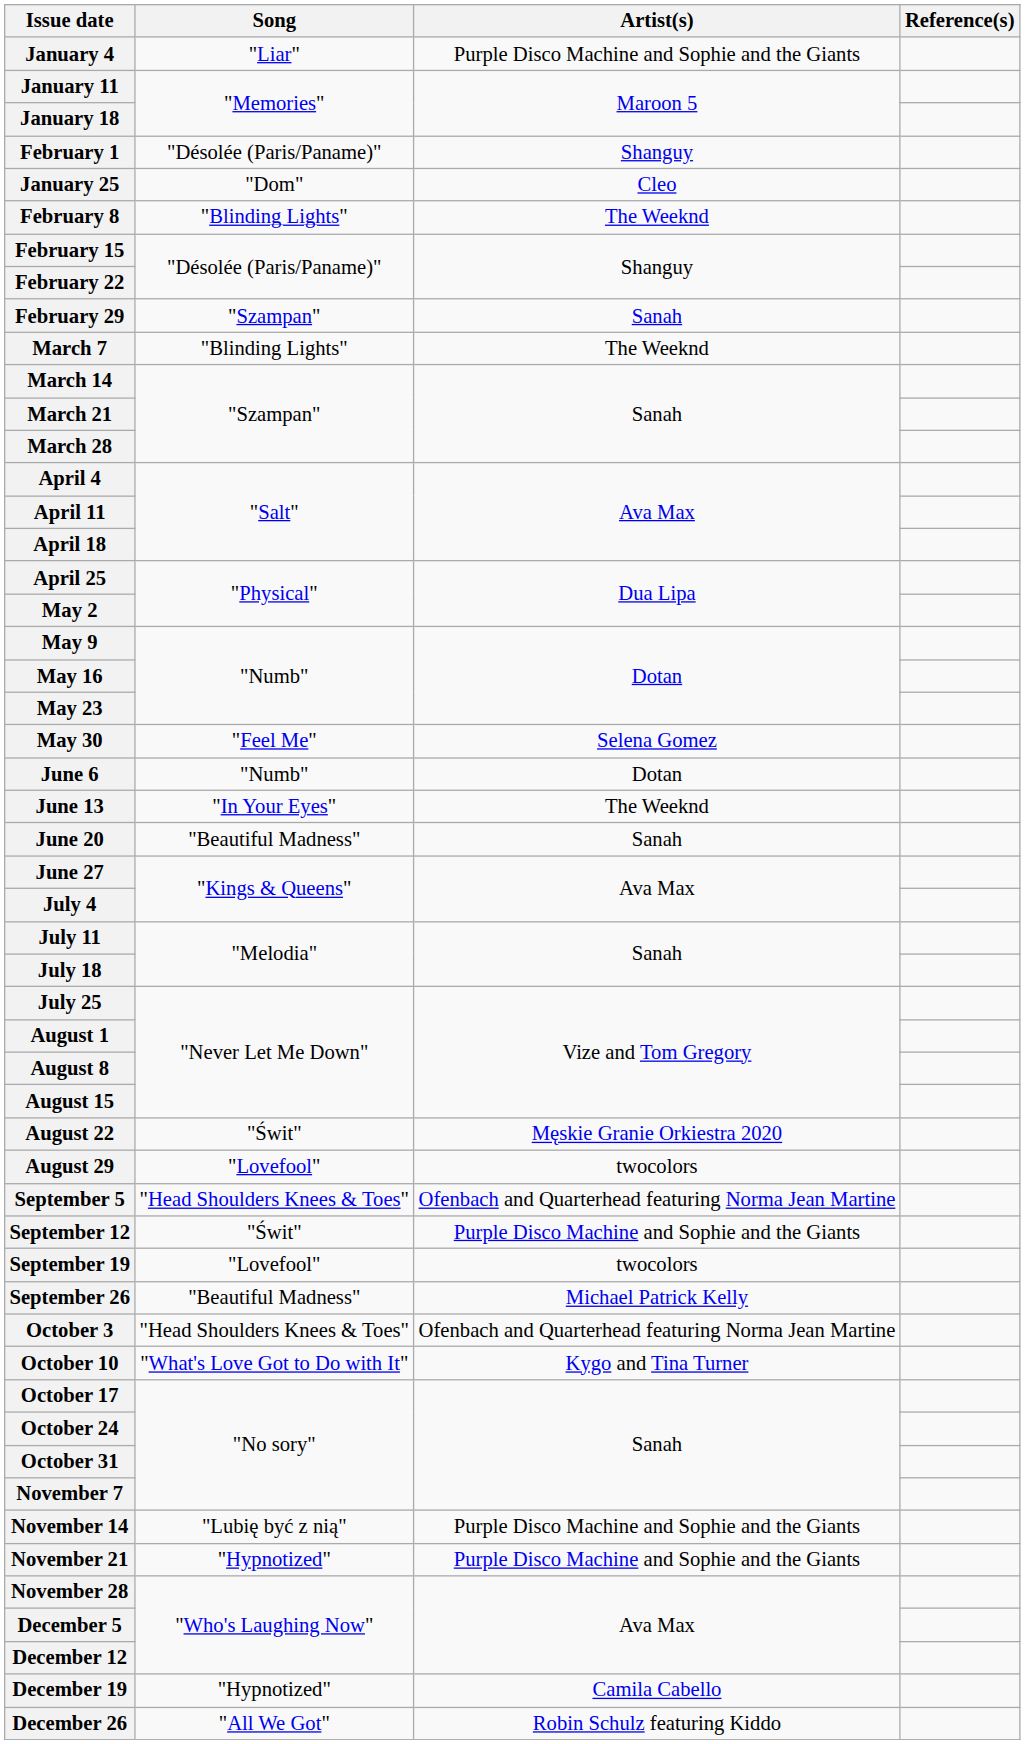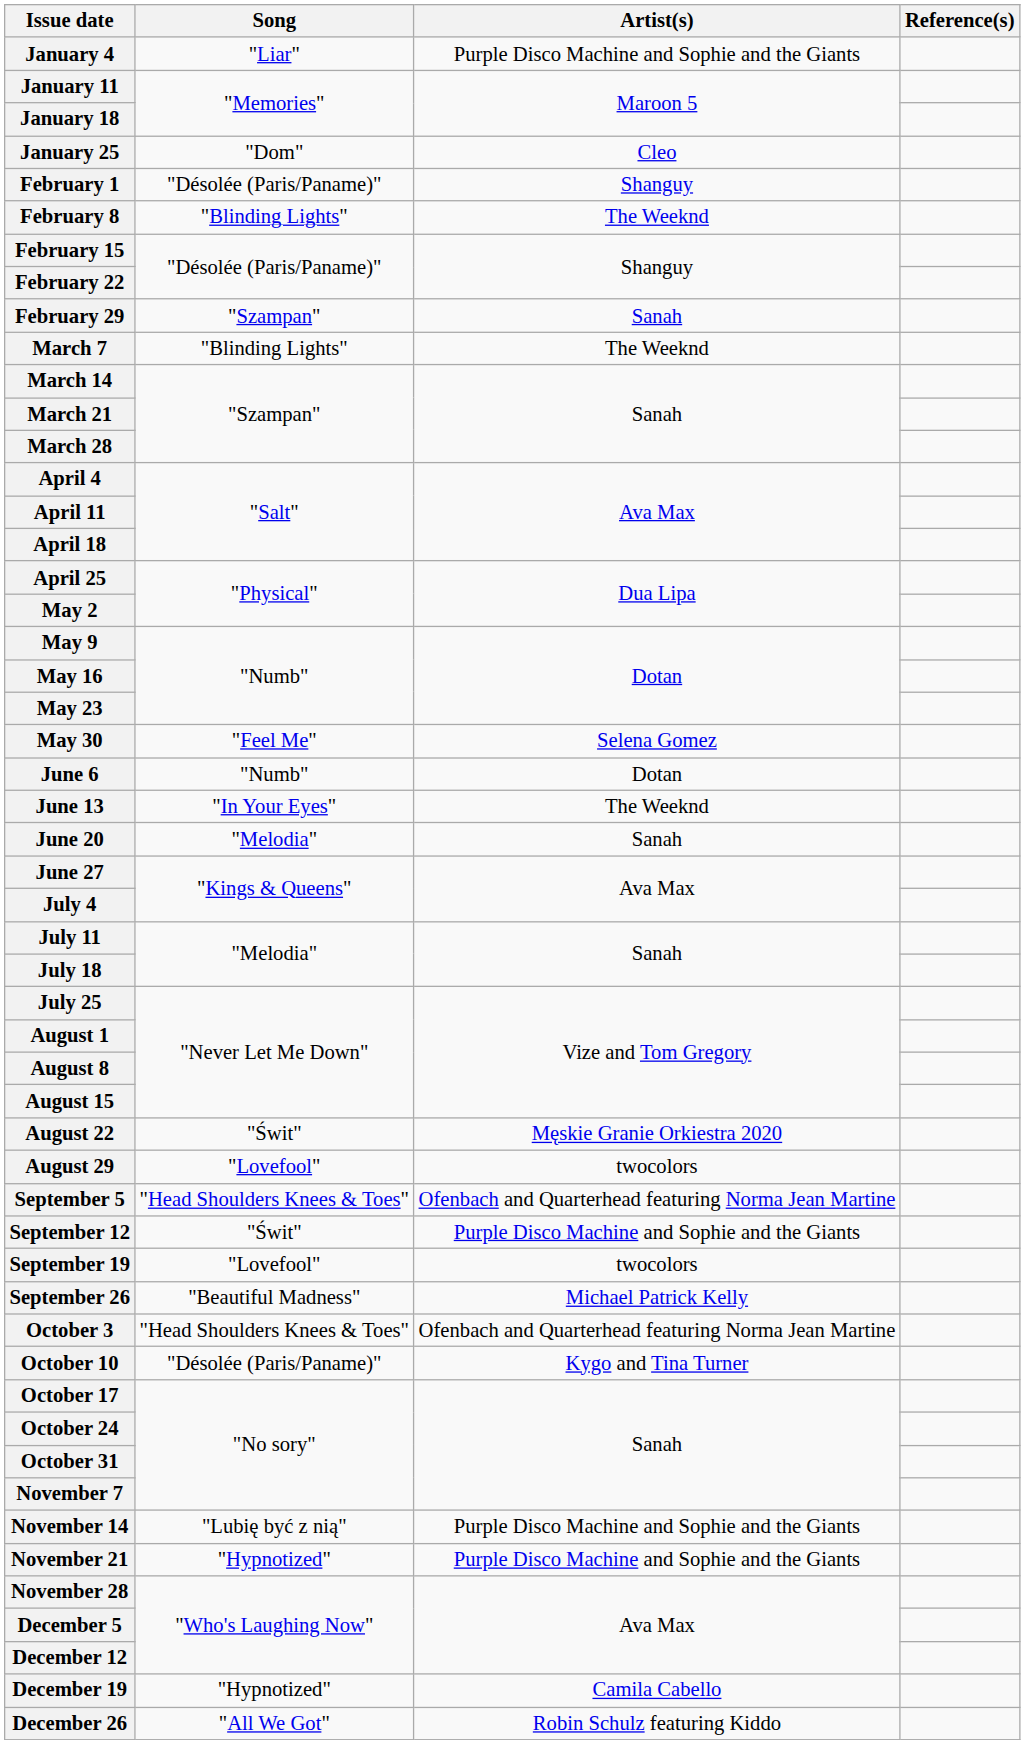 <table class="wikitable plainrowheaders" style="text-align: center">
 <tr>
 <th>Issue date</th>
 <th>Song</th>
 <th>Artist(s)</th>
 <th>Reference(s)</th>
 </tr>
 <tr>
 <th scope="row">January 4</th>
 <td>"<a href='#'>Liar</a>"</td>
 <td>Purple Disco Machine and Sophie and the Giants</td>
 <td></td>
 </tr>
 <tr>
 <th scope="row">January 11</th>
 <td rowspan="2">"<a href='#'>Memories</a>"</td>
 <td rowspan="2"><a href='#'>Maroon 5</a></td>
 <td></td>
 </tr>
 <tr>
 <th scope="row">January 18</th>
 <td></td>
 </tr>
 <tr>
+<th scope="row">January 25</th>
+<td>"Dom"</td>
+<td><a href='#'>Cleo</a></td>
+<td></td>
+</tr>
+<tr>
 <th scope="row">February 1</th>
 <td>"Désolée (Paris/Paname)"</td>
 <td><a href='#'>Shanguy</a></td>
-<td></td>
-</tr>
-<tr>
-<th scope="row">January 25</th>
-<td>"Dom"</td>
-<td><a href='#'>Cleo</a></td>
 <td></td>
 </tr>
 <tr>
 <th scope="row">February 8</th>
 <td>"<a href='#'>Blinding Lights</a>"</td>
 <td><a href='#'>The Weeknd</a></td>
 <td></td>
 </tr>
 <tr>
 <th scope="row">February 15</th>
 <td rowspan="2">"Désolée (Paris/Paname)"</td>
 <td rowspan="2">Shanguy</td>
 <td></td>
 </tr>
 <tr>
 <th scope="row">February 22</th>
 <td></td>
 </tr>
 <tr>
 <th scope="row">February 29</th>
 <td>"<a href='#'>Szampan</a>"</td>
 <td><a href='#'>Sanah</a></td>
 <td></td>
 </tr>
 <tr>
 <th scope="row">March 7</th>
 <td>"Blinding Lights"</td>
 <td>The Weeknd</td>
 <td></td>
 </tr>
 <tr>
 <th scope="row">March 14</th>
 <td rowspan="3">"Szampan"</td>
 <td rowspan="3">Sanah</td>
 <td></td>
 </tr>
 <tr>
 <th scope="row">March 21</th>
 <td></td>
 </tr>
 <tr>
 <th scope="row">March 28</th>
 <td></td>
 </tr>
 <tr>
 <th scope="row">April 4</th>
 <td rowspan="3">"<a href='#'>Salt</a>"</td>
 <td rowspan="3"><a href='#'>Ava Max</a></td>
 <td></td>
 </tr>
 <tr>
 <th scope="row">April 11</th>
 <td></td>
 </tr>
 <tr>
 <th scope="row">April 18</th>
 <td></td>
 </tr>
 <tr>
 <th scope="row">April 25</th>
 <td rowspan="2">"<a href='#'>Physical</a>"</td>
 <td rowspan="2"><a href='#'>Dua Lipa</a></td>
 <td></td>
 </tr>
 <tr>
 <th scope="row">May 2</th>
 <td></td>
 </tr>
 <tr>
 <th scope="row">May 9</th>
 <td rowspan="3">"Numb"</td>
 <td rowspan="3"><a href='#'>Dotan</a></td>
 <td></td>
 </tr>
 <tr>
 <th scope="row">May 16</th>
 <td></td>
 </tr>
 <tr>
 <th scope="row">May 23</th>
 <td></td>
 </tr>
 <tr>
 <th scope="row">May 30</th>
 <td>"<a href='#'>Feel Me</a>"</td>
 <td><a href='#'>Selena Gomez</a></td>
 <td></td>
 </tr>
 <tr>
 <th scope="row">June 6</th>
 <td>"Numb"</td>
 <td>Dotan</td>
 <td></td>
 </tr>
 <tr>
 <th scope="row">June 13</th>
 <td>"<a href='#'>In Your Eyes</a>"</td>
 <td>The Weeknd</td>
 <td></td>
 </tr>
 <tr>
 <th scope="row">June 20</th>
-<td>"Beautiful Madness"</td>
+<td>"<a href='#'>Melodia</a>"</td>
 <td>Sanah</td>
 <td></td>
 </tr>
 <tr>
 <th scope="row">June 27</th>
 <td rowspan="2">"<a href='#'>Kings & Queens</a>"</td>
 <td rowspan="2">Ava Max</td>
 <td></td>
 </tr>
 <tr>
 <th scope="row">July 4</th>
 <td></td>
 </tr>
 <tr>
 <th scope="row">July 11</th>
 <td rowspan="2">"Melodia"</td>
 <td rowspan="2">Sanah</td>
 <td></td>
 </tr>
 <tr>
 <th scope="row">July 18</th>
 <td></td>
 </tr>
 <tr>
 <th scope="row">July 25</th>
 <td rowspan="4">"Never Let Me Down"</td>
 <td rowspan="4">Vize and <a href='#'>Tom Gregory</a></td>
 <td></td>
 </tr>
 <tr>
 <th scope="row">August 1</th>
 <td></td>
 </tr>
 <tr>
 <th scope="row">August 8</th>
 <td></td>
 </tr>
 <tr>
 <th scope="row">August 15</th>
 <td></td>
 </tr>
 <tr>
 <th scope="row">August 22</th>
 <td>"Świt"</td>
 <td><a href='#'>Męskie Granie Orkiestra 2020</a></td>
 <td></td>
 </tr>
 <tr>
 <th scope="row">August 29</th>
 <td>"<a href='#'>Lovefool</a>"</td>
 <td>twocolors</td>
 <td></td>
 </tr>
 <tr>
 <th scope="row">September 5</th>
 <td>"<a href='#'>Head Shoulders Knees & Toes</a>"</td>
 <td><a href='#'>Ofenbach</a> and Quarterhead featuring <a href='#'>Norma Jean Martine</a></td>
 <td></td>
 </tr>
 <tr>
 <th scope="row">September 12</th>
 <td>"Świt"</td>
 <td><a href='#'>Purple Disco Machine</a> and Sophie and the Giants</td>
 <td></td>
 </tr>
 <tr>
 <th scope="row">September 19</th>
 <td>"Lovefool"</td>
 <td>twocolors</td>
 <td></td>
 </tr>
 <tr>
 <th scope="row">September 26</th>
 <td>"Beautiful Madness"</td>
 <td><a href='#'>Michael Patrick Kelly</a></td>
 <td></td>
 </tr>
 <tr>
 <th scope="row">October 3</th>
 <td>"Head Shoulders Knees & Toes"</td>
 <td>Ofenbach and Quarterhead featuring Norma Jean Martine</td>
 <td></td>
 </tr>
 <tr>
 <th scope="row">October 10</th>
-<td>"<a href='#'>What's Love Got to Do with It</a>"</td>
+<td>"Désolée (Paris/Paname)"</td>
 <td><a href='#'>Kygo</a> and <a href='#'>Tina Turner</a></td>
 <td></td>
 </tr>
 <tr>
 <th scope="row">October 17</th>
 <td rowspan="4">"No sory"</td>
 <td rowspan="4">Sanah</td>
 <td></td>
 </tr>
 <tr>
 <th scope="row">October 24</th>
 <td></td>
 </tr>
 <tr>
 <th scope="row">October 31</th>
 <td></td>
 </tr>
 <tr>
 <th scope="row">November 7</th>
 <td></td>
 </tr>
 <tr>
 <th scope="row">November 14</th>
 <td>"Lubię być z nią"</td>
 <td>Purple Disco Machine and Sophie and the Giants</td>
 <td></td>
 </tr>
 <tr>
 <th scope="row">November 21</th>
 <td>"<a href='#'>Hypnotized</a>"</td>
 <td><a href='#'>Purple Disco Machine</a> and Sophie and the Giants</td>
 <td></td>
 </tr>
 <tr>
 <th scope="row">November 28</th>
 <td rowspan="3">"<a href='#'>Who's Laughing Now</a>"</td>
 <td rowspan="3">Ava Max</td>
 <td></td>
 </tr>
 <tr>
 <th scope="row">December 5</th>
 <td></td>
 </tr>
 <tr>
 <th scope="row">December 12</th>
 <td></td>
 </tr>
 <tr>
 <th scope="row">December 19</th>
 <td>"Hypnotized"</td>
 <td><a href='#'>Camila Cabello</a></td>
 <td></td>
 </tr>
 <tr>
 <th scope="row">December 26</th>
 <td>"<a href='#'>All We Got</a>"</td>
 <td><a href='#'>Robin Schulz</a> featuring Kiddo</td>
 <td></td>
 </tr>
 </table>
